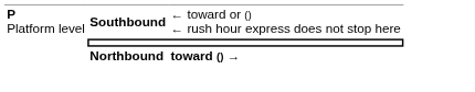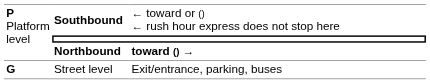 <table border=0 cellspacing=0 cellpadding=3>
 <tr>
 <td style="border-top:solid 1px gray;" rowspan=3 valign=top><strong>P</strong><br>Platform level</td>
 <td style="border-top:solid 1px gray;"><span><strong>Southbound</strong></span></td>
 <td style="border-top:solid 1px gray;">←  toward  or  <small>()</small><br>←  rush hour express does not stop here</td>
 </tr>
 <tr>
 <td style="border-right:solid 2px black;border-left:solid 2px black;border-bottom:solid 2px black;border-top:solid 2px black;text-align:center;" colspan=2></td>
 </tr>
 <tr>
 <td><span><strong>Northbound</strong></span></td>
 <td><strong>  toward  <small>()</small> →</strong></td>
 </tr>
+<tr>
+<td style="border-top:solid 1px gray;border-bottom:solid 1px gray;" width=50><strong>G</strong></td>
+<td style="border-top:solid 1px gray;border-bottom:solid 1px gray;" width=100>Street level</td>
+<td style="border-top:solid 1px gray;border-bottom:solid 1px gray;" width=400>Exit/entrance, parking, buses<br></td>
+</tr>
 </table>
